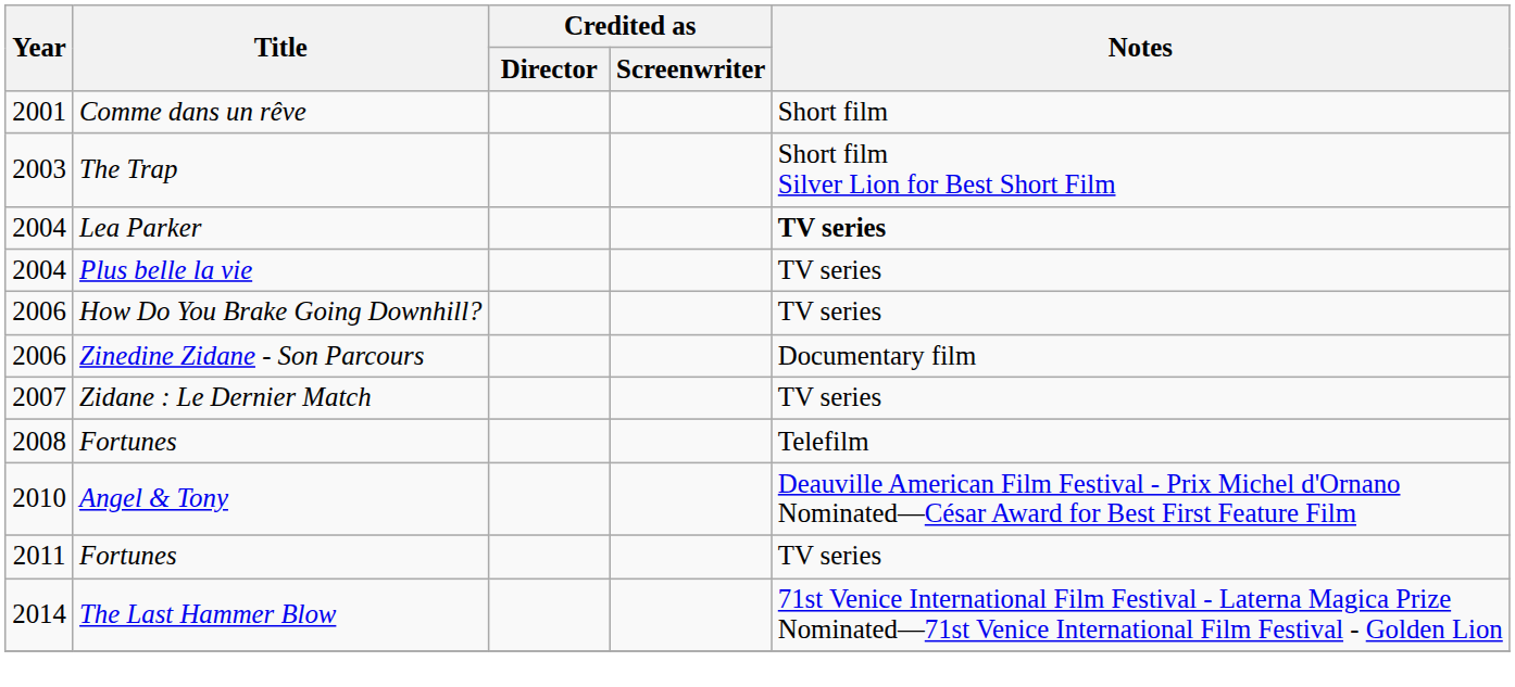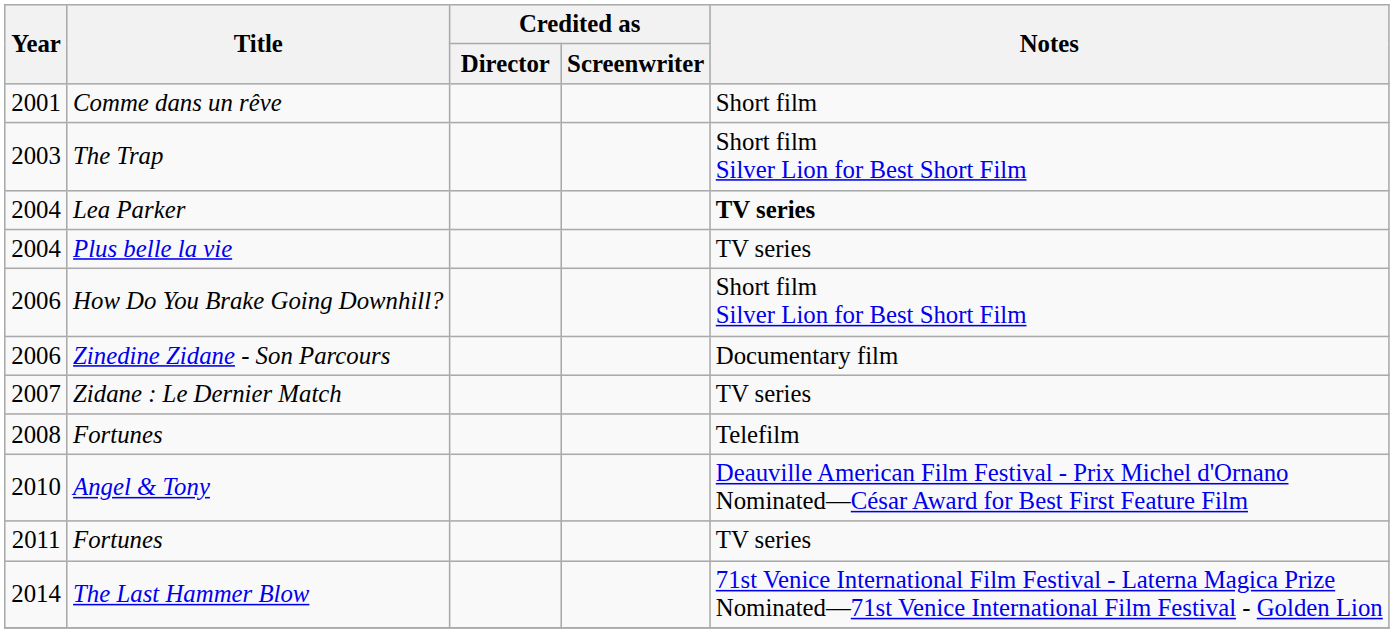 <table class="wikitable sortable">
 <tr>
 <th rowspan=2 width="33">Year</th>
 <th rowspan=2>Title</th>
 <th colspan=2>Credited as</th>
 <th rowspan=2>Notes</th>
 </tr>
 <tr>
 <th width=65>Director</th>
 <th width=65>Screenwriter</th>
 </tr>
 <tr>
 <td align="center">2001</td>
 <td align="left"><em>Comme dans un rêve</em></td>
 <td></td>
 <td></td>
 <td>Short film</td>
 </tr>
 <tr>
 <td align="center">2003</td>
 <td align="left"><em>The Trap</em></td>
 <td></td>
 <td></td>
 <td>Short film<br><a href='#'>Silver Lion for Best Short Film</a></td>
 </tr>
 <tr>
 <td align="center">2004</td>
 <td align="left"><em>Lea Parker</em></td>
 <td></td>
 <td></td>
 <td><strong>TV series</strong></td>
 </tr>
 <tr>
 <td align="center">2004</td>
 <td align="left"><em><a href='#'>Plus belle la vie</a></em></td>
 <td></td>
 <td></td>
 <td>TV series</td>
 </tr>
 <tr>
 <td align="center">2006</td>
 <td align="left"><em>How Do You Brake Going Downhill?</em></td>
 <td></td>
 <td></td>
-<td>TV series</td>
+<td>Short film<br><a href='#'>Silver Lion for Best Short Film</a></td>
 </tr>
 <tr>
 <td align="center">2006</td>
 <td align="left"><em><a href='#'>Zinedine Zidane</a> - Son Parcours</em></td>
 <td></td>
 <td></td>
 <td>Documentary film</td>
 </tr>
 <tr>
 <td align="center">2007</td>
 <td align="left"><em>Zidane : Le Dernier Match</em></td>
 <td></td>
 <td></td>
 <td>TV series</td>
 </tr>
 <tr>
 <td align="center">2008</td>
 <td align="left"><em>Fortunes</em></td>
 <td></td>
 <td></td>
 <td>Telefilm</td>
 </tr>
 <tr>
 <td align="center">2010</td>
 <td align="left"><em><a href='#'>Angel & Tony</a></em></td>
 <td></td>
 <td></td>
 <td><a href='#'>Deauville American Film Festival - Prix Michel d'Ornano</a><br>Nominated—<a href='#'>César Award for Best First Feature Film</a></td>
 </tr>
 <tr>
 <td align="center">2011</td>
 <td align="left"><em>Fortunes</em></td>
 <td></td>
 <td></td>
 <td>TV series</td>
 </tr>
 <tr>
 <td align="center">2014</td>
 <td align="left"><em><a href='#'>The Last Hammer Blow</a></em></td>
 <td></td>
 <td></td>
 <td><a href='#'>71st Venice International Film Festival - Laterna Magica Prize</a><br>Nominated—<a href='#'>71st Venice International Film Festival</a> - <a href='#'>Golden Lion</a></td>
 </tr>
 <tr>
 </tr>
 </table>
